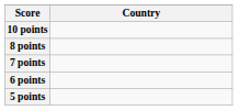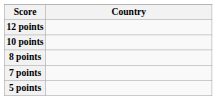 <table class="wikitable">
 <tr>
 </tr>
 <tr>
 <th scope="col" width="20%">Score</th>
 <th scope="col">Country</th>
+</tr>
+<tr>
+<th scope="row">12 points</th>
+<td></td>
 </tr>
 <tr>
 <th scope="row">10 points</th>
 <td></td>
 </tr>
 <tr>
 <th scope="row">8 points</th>
 <td></td>
 </tr>
 <tr>
 <th scope="row">7 points</th>
 <td></td>
 </tr>
 <tr>
-<th scope="row">6 points</th>
-<td></td>
-</tr>
-<tr>
 <th scope="row">5 points</th>
 <td></td>
 </tr>
 </table>
